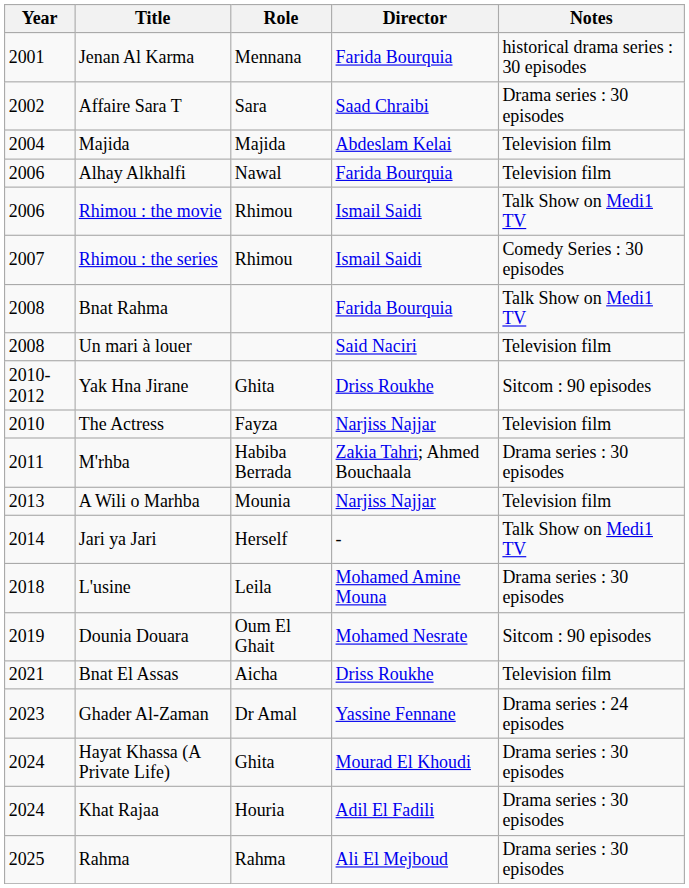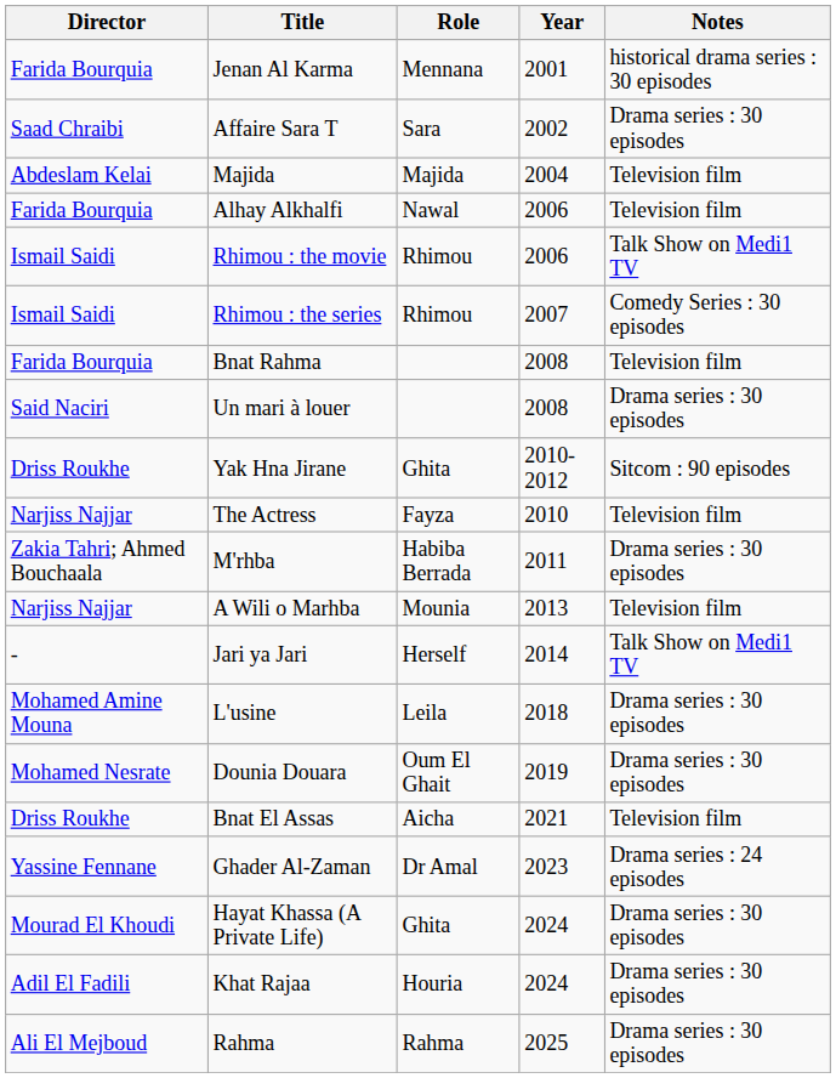 <table class="wikitable">
 <tr>
-<th>Year</th>
+<th>Director</th>
 <th>Title</th>
 <th>Role</th>
-<th>Director</th>
+<th>Year</th>
 <th>Notes</th>
 </tr>
 <tr>
-<td>2001</td>
+<td><a href='#'>Farida Bourquia</a></td>
 <td>Jenan Al Karma</td>
 <td>Mennana</td>
-<td><a href='#'>Farida Bourquia</a></td>
+<td>2001</td>
 <td>historical drama series : 30 episodes</td>
 </tr>
 <tr>
-<td>2002</td>
+<td><a href='#'>Saad Chraibi</a></td>
 <td>Affaire Sara T</td>
 <td>Sara</td>
-<td><a href='#'>Saad Chraibi</a></td>
+<td>2002</td>
 <td>Drama series : 30 episodes</td>
 </tr>
 <tr>
-<td>2004</td>
+<td><a href='#'>Abdeslam Kelai</a></td>
 <td>Majida</td>
 <td>Majida</td>
-<td><a href='#'>Abdeslam Kelai</a></td>
+<td>2004</td>
 <td>Television film</td>
 </tr>
 <tr>
-<td>2006</td>
+<td><a href='#'>Farida Bourquia</a></td>
 <td>Alhay Alkhalfi</td>
 <td>Nawal</td>
-<td><a href='#'>Farida Bourquia</a></td>
+<td>2006</td>
 <td>Television film</td>
 </tr>
 <tr>
-<td>2006</td>
+<td><a href='#'>Ismail Saidi</a></td>
 <td><a href='#'>Rhimou : the movie</a></td>
 <td>Rhimou</td>
-<td><a href='#'>Ismail Saidi</a></td>
+<td>2006</td>
 <td>Talk Show on <a href='#'>Medi1 TV</a></td>
 </tr>
 <tr>
-<td>2007</td>
+<td><a href='#'>Ismail Saidi</a></td>
 <td><a href='#'>Rhimou : the series</a></td>
 <td>Rhimou</td>
-<td><a href='#'>Ismail Saidi</a></td>
+<td>2007</td>
 <td>Comedy Series : 30 episodes</td>
 </tr>
 <tr>
-<td>2008</td>
+<td><a href='#'>Farida Bourquia</a></td>
 <td>Bnat Rahma</td>
 <td></td>
-<td><a href='#'>Farida Bourquia</a></td>
+<td>2008</td>
+<td>Television film</td>
+</tr>
+<tr>
+<td><a href='#'>Said Naciri</a></td>
+<td>Un mari à louer</td>
+<td></td>
+<td>2008</td>
+<td>Drama series : 30 episodes</td>
+</tr>
+<tr>
+<td><a href='#'>Driss Roukhe</a></td>
+<td>Yak Hna Jirane</td>
+<td>Ghita</td>
+<td>2010-2012</td>
+<td>Sitcom : 90 episodes</td>
+</tr>
+<tr>
+<td><a href='#'>Narjiss Najjar</a></td>
+<td>The Actress</td>
+<td>Fayza</td>
+<td>2010</td>
+<td>Television film</td>
+</tr>
+<tr>
+<td><a href='#'>Zakia Tahri</a>; Ahmed Bouchaala</td>
+<td>M'rhba</td>
+<td>Habiba Berrada</td>
+<td>2011</td>
+<td>Drama series : 30 episodes</td>
+</tr>
+<tr>
+<td><a href='#'>Narjiss Najjar</a></td>
+<td>A Wili o Marhba</td>
+<td>Mounia</td>
+<td>2013</td>
+<td>Television film</td>
+</tr>
+<tr>
+<td>-</td>
+<td>Jari ya Jari</td>
+<td>Herself</td>
+<td>2014</td>
 <td>Talk Show on <a href='#'>Medi1 TV</a></td>
 </tr>
 <tr>
-<td>2008</td>
-<td>Un mari à louer</td>
-<td></td>
-<td><a href='#'>Said Naciri</a></td>
+<td><a href='#'>Mohamed Amine Mouna</a></td>
+<td>L'usine</td>
+<td>Leila</td>
+<td>2018</td>
+<td>Drama series : 30 episodes</td>
+</tr>
+<tr>
+<td><a href='#'>Mohamed Nesrate</a></td>
+<td>Dounia Douara</td>
+<td>Oum El Ghait</td>
+<td>2019</td>
+<td>Drama series : 30 episodes</td>
+</tr>
+<tr>
+<td><a href='#'>Driss Roukhe</a></td>
+<td>Bnat El Assas</td>
+<td>Aicha</td>
+<td>2021</td>
 <td>Television film</td>
 </tr>
 <tr>
-<td>2010-2012</td>
-<td>Yak Hna Jirane</td>
-<td>Ghita</td>
-<td><a href='#'>Driss Roukhe</a></td>
-<td>Sitcom : 90 episodes</td>
+<td><a href='#'>Yassine Fennane</a></td>
+<td>Ghader Al-Zaman</td>
+<td>Dr Amal</td>
+<td>2023</td>
+<td>Drama series : 24 episodes</td>
 </tr>
 <tr>
-<td>2010</td>
-<td>The Actress</td>
-<td>Fayza</td>
-<td><a href='#'>Narjiss Najjar</a></td>
-<td>Television film</td>
-</tr>
-<tr>
-<td>2011</td>
-<td>M'rhba</td>
-<td>Habiba Berrada</td>
-<td><a href='#'>Zakia Tahri</a>; Ahmed Bouchaala</td>
+<td><a href='#'>Mourad El Khoudi</a></td>
+<td>Hayat Khassa (A Private Life)</td>
+<td>Ghita</td>
+<td>2024</td>
 <td>Drama series : 30 episodes</td>
 </tr>
 <tr>
-<td>2013</td>
-<td>A Wili o Marhba</td>
-<td>Mounia</td>
-<td><a href='#'>Narjiss Najjar</a></td>
-<td>Television film</td>
-</tr>
-<tr>
-<td>2014</td>
-<td>Jari ya Jari</td>
-<td>Herself</td>
-<td>-</td>
-<td>Talk Show on <a href='#'>Medi1 TV</a></td>
-</tr>
-<tr>
-<td>2018</td>
-<td>L'usine</td>
-<td>Leila</td>
-<td><a href='#'>Mohamed Amine Mouna</a></td>
+<td><a href='#'>Adil El Fadili</a></td>
+<td>Khat Rajaa</td>
+<td>Houria</td>
+<td>2024</td>
 <td>Drama series : 30 episodes</td>
 </tr>
 <tr>
-<td>2019</td>
-<td>Dounia Douara</td>
-<td>Oum El Ghait</td>
-<td><a href='#'>Mohamed Nesrate</a></td>
-<td>Sitcom : 90 episodes</td>
-</tr>
-<tr>
-<td>2021</td>
-<td>Bnat El Assas</td>
-<td>Aicha</td>
-<td><a href='#'>Driss Roukhe</a></td>
-<td>Television film</td>
-</tr>
-<tr>
-<td>2023</td>
-<td>Ghader Al-Zaman</td>
-<td>Dr Amal</td>
-<td><a href='#'>Yassine Fennane</a></td>
-<td>Drama series : 24 episodes</td>
-</tr>
-<tr>
-<td>2024</td>
-<td>Hayat Khassa (A Private Life)</td>
-<td>Ghita</td>
-<td><a href='#'>Mourad El Khoudi</a></td>
-<td>Drama series : 30 episodes</td>
-</tr>
-<tr>
-<td>2024</td>
-<td>Khat Rajaa</td>
-<td>Houria</td>
-<td><a href='#'>Adil El Fadili</a></td>
-<td>Drama series : 30 episodes</td>
-</tr>
-<tr>
-<td>2025</td>
+<td><a href='#'>Ali El Mejboud</a></td>
 <td>Rahma</td>
 <td>Rahma</td>
-<td><a href='#'>Ali El Mejboud</a></td>
+<td>2025</td>
 <td>Drama series : 30 episodes</td>
 </tr>
 </table>
